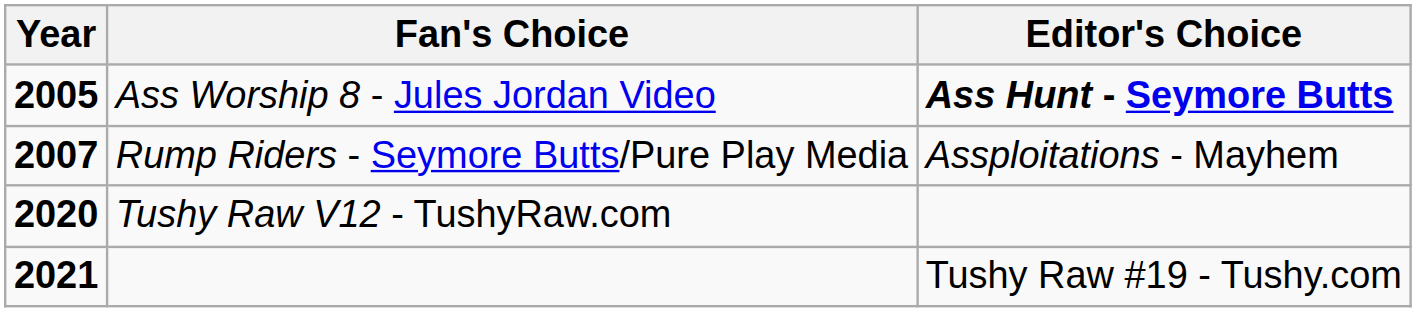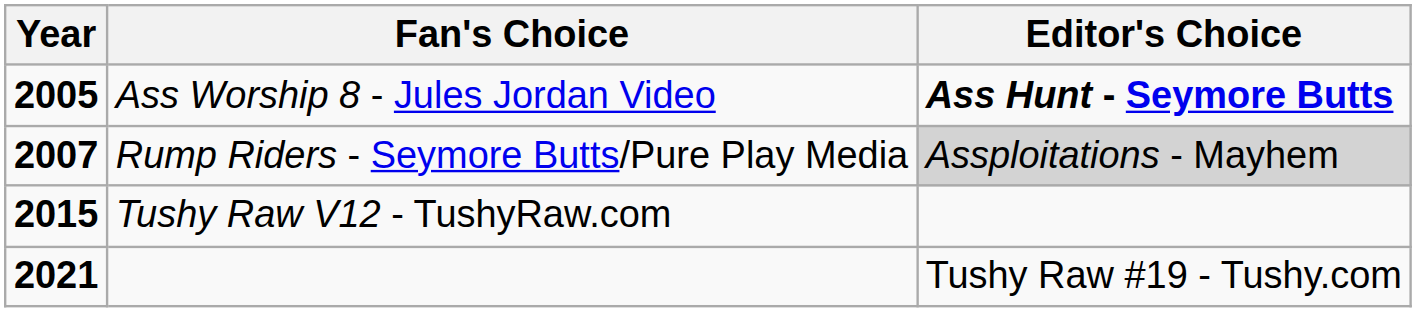 <table class="wikitable">
 <tr>
 <th>Year</th>
 <th>Fan's Choice</th>
 <th>Editor's Choice</th>
 </tr>
 <tr>
 <td><strong>2005</strong></td>
 <td><em>Ass Worship 8</em> - <a href='#'>Jules Jordan Video</a></td>
 <td><strong><em>Ass Hunt</em> - <a href='#'>Seymore Butts</a></strong></td>
 </tr>
 <tr>
 <td><strong>2007</strong></td>
 <td><em>Rump Riders</em> - <a href='#'>Seymore Butts</a>/Pure Play Media</td>
-<td><em>Assploitations</em> - Mayhem</td>
+<td style="background: lightgrey;"><em>Assploitations</em> - Mayhem</td>
 </tr>
 <tr>
-<td><strong>2020</strong></td>
+<td><strong>2015</strong></td>
 <td><em>Tushy Raw V12</em> - TushyRaw.com</td>
 <td></td>
 </tr>
 <tr>
 <td><strong>2021</strong></td>
 <td></td>
 <td>Tushy Raw #19 - Tushy.com</td>
 </tr>
 </table>
